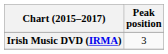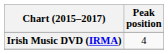 <table class="wikitable sortable plainrowheaders" style="text-align:center;">
 <tr>
 <th scope="col">Chart (2015–2017)</th>
 <th scope="col">Peak<br>position</th>
 </tr>
 <tr>
 </tr>
 <tr>
 </tr>
 <tr>
 </tr>
 <tr>
 </tr>
 <tr>
 </tr>
 <tr>
 </tr>
 <tr>
 <th scope="row">Irish Music DVD (<a href='#'>IRMA</a>)</th>
-<td>3</td>
+<td>4</td>
 </tr>
 <tr>
 </tr>
 <tr>
 </tr>
 <tr>
 </tr>
 <tr>
 </tr>
 <tr>
 </tr>
 <tr>
 </tr>
 </table>
